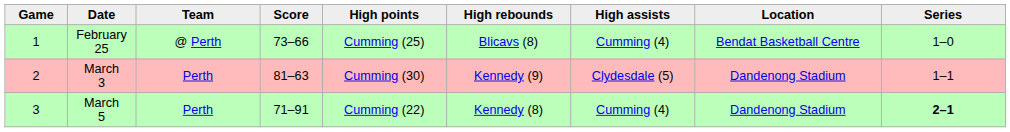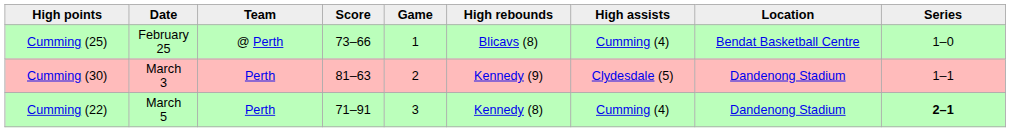 <table class="wikitable" style="font-size:90%; text-align: center; width: 90%; margin:1em auto;">
 <tr>
-<th style="background:#eee; width: 5%;">Game</th>
+<th style="background:#eee; width: 10%;">High points</th>
 <th style="background:#eee; width: 5%;">Date</th>
 <th style="background:#eee; width: 10%;">Team</th>
 <th style="background:#eee; width: 5%;">Score</th>
-<th style="background:#eee; width: 10%;">High points</th>
+<th style="background:#eee; width: 5%;">Game</th>
 <th style="background:#eee; width: 10%;">High rebounds</th>
 <th style="background:#eee; width: 10%;">High assists</th>
 <th style="background:#eee; width: 15%;">Location</th>
 <th style="background:#eee; width: 10%;">Series</th>
 </tr>
 <tr style= "background:#bfb;">
-<td>1</td>
+<td><a href='#'>Cumming</a> (25)</td>
 <td>February <br> 25</td>
 <td>@ <a href='#'>Perth</a></td>
 <td>73–66</td>
-<td><a href='#'>Cumming</a> (25)</td>
+<td>1</td>
 <td><a href='#'>Blicavs</a> (8)</td>
 <td><a href='#'>Cumming</a> (4)</td>
 <td><a href='#'>Bendat Basketball Centre</a></td>
 <td>1–0</td>
 </tr>
 <tr style= "background:#fbb;">
-<td>2</td>
+<td><a href='#'>Cumming</a> (30)</td>
 <td>March <br> 3</td>
 <td><a href='#'>Perth</a></td>
 <td>81–63</td>
-<td><a href='#'>Cumming</a> (30)</td>
+<td>2</td>
 <td><a href='#'>Kennedy</a> (9)</td>
 <td><a href='#'>Clydesdale</a> (5)</td>
 <td><a href='#'>Dandenong Stadium</a></td>
 <td>1–1</td>
 </tr>
 <tr style= "background:#bfb;">
-<td>3</td>
+<td><a href='#'>Cumming</a> (22)</td>
 <td>March <br> 5</td>
 <td><a href='#'>Perth</a></td>
 <td>71–91</td>
-<td><a href='#'>Cumming</a> (22)</td>
+<td>3</td>
 <td><a href='#'>Kennedy</a> (8)</td>
 <td><a href='#'>Cumming</a> (4)</td>
 <td><a href='#'>Dandenong Stadium</a></td>
 <td><strong>2–1</strong></td>
 </tr>
 </table>
